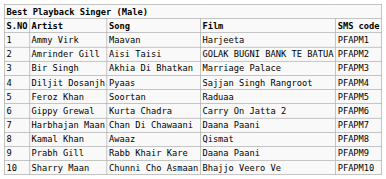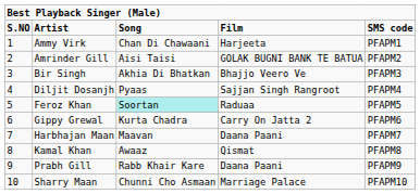 <table class="wikitable">
 <tr>
 <td colspan="5"><strong>Best Playback Singer (Male)</strong></td>
 </tr>
 <tr>
 <td><strong>S.NO</strong></td>
 <td><strong>Artist</strong></td>
 <td><strong>Song</strong></td>
 <td><strong>Film</strong></td>
 <td><strong>SMS code</strong></td>
 </tr>
 <tr>
 <td>1</td>
 <td>Ammy Virk</td>
-<td>Maavan</td>
+<td>Chan Di Chawaani</td>
 <td>Harjeeta</td>
 <td>PFAPM1</td>
 </tr>
 <tr>
 <td>2</td>
 <td>Amrinder Gill</td>
 <td>Aisi Taisi</td>
 <td>GOLAK BUGNI BANK TE BATUA</td>
 <td>PFAPM2</td>
 </tr>
 <tr>
 <td>3</td>
 <td>Bir Singh</td>
 <td>Akhia Di Bhatkan</td>
-<td>Marriage Palace</td>
+<td>Bhajjo Veero Ve</td>
 <td>PFAPM3</td>
 </tr>
 <tr>
 <td>4</td>
 <td>Diljit Dosanjh</td>
 <td>Pyaas</td>
 <td>Sajjan Singh Rangroot</td>
 <td>PFAPM4</td>
 </tr>
 <tr>
 <td>5</td>
 <td>Feroz Khan</td>
-<td>Soortan</td>
+<td style="background: paleturquoise;">Soortan</td>
 <td>Raduaa</td>
 <td>PFAPM5</td>
 </tr>
 <tr>
 <td>6</td>
 <td>Gippy Grewal</td>
 <td>Kurta Chadra</td>
 <td>Carry On Jatta 2</td>
 <td>PFAPM6</td>
 </tr>
 <tr>
 <td>7</td>
 <td>Harbhajan Maan</td>
-<td>Chan Di Chawaani</td>
+<td>Maavan</td>
 <td>Daana Paani</td>
 <td>PFAPM7</td>
 </tr>
 <tr>
 <td>8</td>
 <td>Kamal Khan</td>
 <td>Awaaz</td>
 <td>Qismat</td>
 <td>PFAPM8</td>
 </tr>
 <tr>
 <td>9</td>
 <td>Prabh Gill</td>
 <td>Rabb Khair Kare</td>
 <td>Daana Paani</td>
 <td>PFAPM9</td>
 </tr>
 <tr>
 <td>10</td>
 <td>Sharry Maan</td>
 <td>Chunni Cho Asmaan</td>
-<td>Bhajjo Veero Ve</td>
+<td>Marriage Palace</td>
 <td>PFAPM10</td>
 </tr>
 </table>
